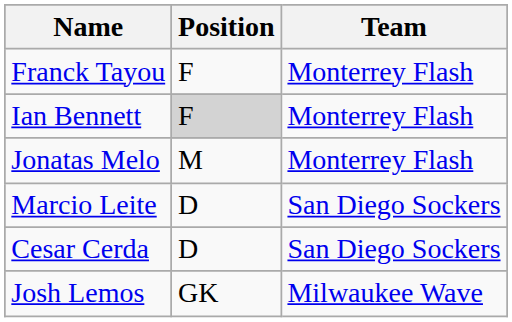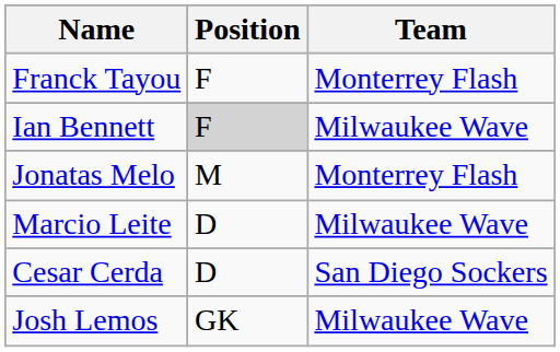 <table class="wikitable">
 <tr>
 <th>Name</th>
 <th>Position</th>
 <th>Team</th>
 </tr>
 <tr>
 <td><a href='#'>Franck Tayou</a></td>
 <td>F</td>
 <td><a href='#'>Monterrey Flash</a></td>
 </tr>
 <tr>
 <td><a href='#'>Ian Bennett</a></td>
 <td style="background: lightgrey;">F</td>
-<td><a href='#'>Monterrey Flash</a></td>
+<td><a href='#'>Milwaukee Wave</a></td>
 </tr>
 <tr>
 <td><a href='#'>Jonatas Melo</a></td>
 <td>M</td>
 <td><a href='#'>Monterrey Flash</a></td>
 </tr>
 <tr>
 <td><a href='#'>Marcio Leite</a></td>
 <td>D</td>
-<td><a href='#'>San Diego Sockers</a></td>
+<td><a href='#'>Milwaukee Wave</a></td>
 </tr>
 <tr>
 <td><a href='#'>Cesar Cerda</a></td>
 <td>D</td>
 <td><a href='#'>San Diego Sockers</a></td>
 </tr>
 <tr>
 <td><a href='#'>Josh Lemos</a></td>
 <td>GK</td>
 <td><a href='#'>Milwaukee Wave</a></td>
 </tr>
 </table>
